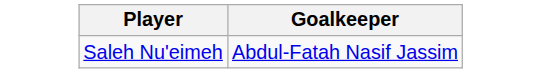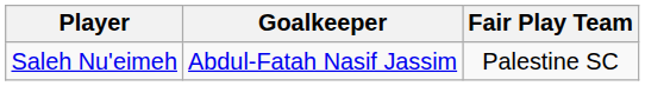 <table class="wikitable" style="margin: 0 auto;">
 <tr>
 <th>Player</th>
 <th>Goalkeeper</th>
+<th>Fair Play Team</th>
 </tr>
 <tr>
 <td align=center> <a href='#'>Saleh Nu'eimeh</a></td>
 <td align=center> <a href='#'>Abdul-Fatah Nasif Jassim</a></td>
+<td align=center> Palestine SC</td>
 </tr>
 </table>
